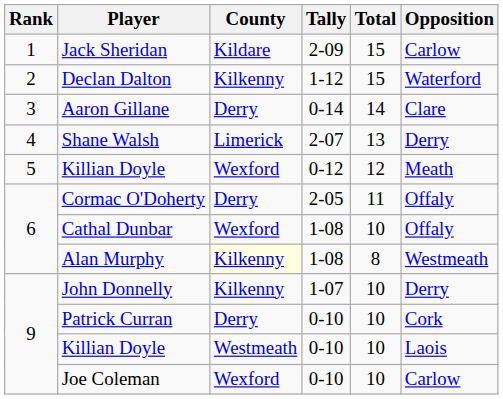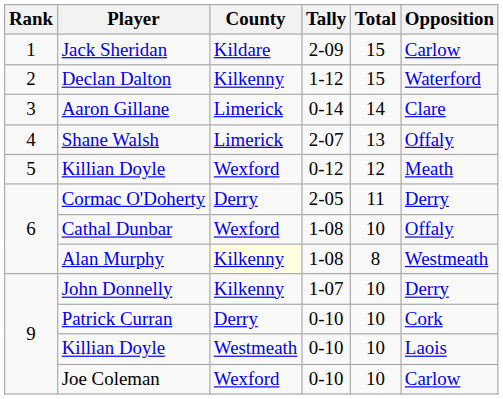 <table class="wikitable">
 <tr>
 <th>Rank</th>
 <th>Player</th>
 <th>County</th>
 <th>Tally</th>
 <th>Total</th>
 <th>Opposition</th>
 </tr>
 <tr>
 <td rowspan=1 align=center>1</td>
 <td><a href='#'>Jack Sheridan</a></td>
 <td><a href='#'>Kildare</a></td>
 <td align=center>2-09</td>
 <td align=center>15</td>
 <td><a href='#'>Carlow</a></td>
 </tr>
 <tr>
 <td rowspan=1 align=center>2</td>
 <td><a href='#'>Declan Dalton</a></td>
 <td><a href='#'>Kilkenny</a></td>
 <td align=center>1-12</td>
 <td align=center>15</td>
 <td><a href='#'>Waterford</a></td>
 </tr>
 <tr>
 <td rowspan=1 align=center>3</td>
 <td><a href='#'>Aaron Gillane</a></td>
-<td><a href='#'>Derry</a></td>
+<td><a href='#'>Limerick</a></td>
 <td align=center>0-14</td>
 <td align=center>14</td>
 <td><a href='#'>Clare</a></td>
 </tr>
 <tr>
 <td rowspan=1 align=center>4</td>
 <td><a href='#'>Shane Walsh</a></td>
 <td><a href='#'>Limerick</a></td>
 <td align=center>2-07</td>
 <td align=center>13</td>
-<td><a href='#'>Derry</a></td>
+<td><a href='#'>Offaly</a></td>
 </tr>
 <tr>
 <td rowspan=1 align=center>5</td>
 <td><a href='#'>Killian Doyle</a></td>
 <td><a href='#'>Wexford</a></td>
 <td align=center>0-12</td>
 <td align=center>12</td>
 <td><a href='#'>Meath</a></td>
 </tr>
 <tr>
 <td rowspan=3 align=center>6</td>
 <td><a href='#'>Cormac O'Doherty</a></td>
 <td><a href='#'>Derry</a></td>
 <td align=center>2-05</td>
 <td align=center>11</td>
-<td><a href='#'>Offaly</a></td>
+<td><a href='#'>Derry</a></td>
 </tr>
 <tr>
 <td><a href='#'>Cathal Dunbar</a></td>
 <td><a href='#'>Wexford</a></td>
 <td align=center>1-08</td>
 <td align=center>10</td>
 <td><a href='#'>Offaly</a></td>
 </tr>
 <tr>
 <td><a href='#'>Alan Murphy</a></td>
 <td style="background: lightyellow;"><a href='#'>Kilkenny</a></td>
 <td align=center>1-08</td>
 <td align=center>8</td>
 <td><a href='#'>Westmeath</a></td>
 </tr>
 <tr>
 <td rowspan=4 align=center>9</td>
 <td><a href='#'>John Donnelly</a></td>
 <td><a href='#'>Kilkenny</a></td>
 <td align=center>1-07</td>
 <td align=center>10</td>
 <td><a href='#'>Derry</a></td>
 </tr>
 <tr>
 <td><a href='#'>Patrick Curran</a></td>
 <td><a href='#'>Derry</a></td>
 <td align=center>0-10</td>
 <td align=center>10</td>
 <td><a href='#'>Cork</a></td>
 </tr>
 <tr>
 <td><a href='#'>Killian Doyle</a></td>
 <td><a href='#'>Westmeath</a></td>
 <td align=center>0-10</td>
 <td align=center>10</td>
 <td><a href='#'>Laois</a></td>
 </tr>
 <tr>
 <td>Joe Coleman</td>
 <td><a href='#'>Wexford</a></td>
 <td align=center>0-10</td>
 <td align=center>10</td>
 <td><a href='#'>Carlow</a></td>
 </tr>
 </table>
